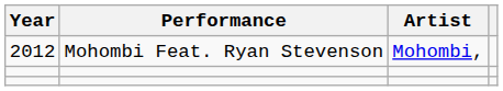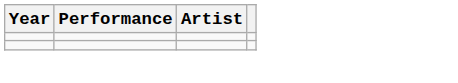 <table class="wikitable">
 <tr>
 <th>Year</th>
 <th>Performance</th>
 <th>Artist</th>
 <th></th>
-</tr>
-<tr>
-<td>2012</td>
-<td>Mohombi Feat. Ryan Stevenson </td>
-<td><a href='#'>Mohombi</a>,</td>
-<td></td>
 </tr>
 <tr>
 <td></td>
 <td></td>
 <td></td>
 <td></td>
 </tr>
 <tr>
 <td></td>
 <td></td>
 <td></td>
 <td></td>
 </tr>
 </table>
